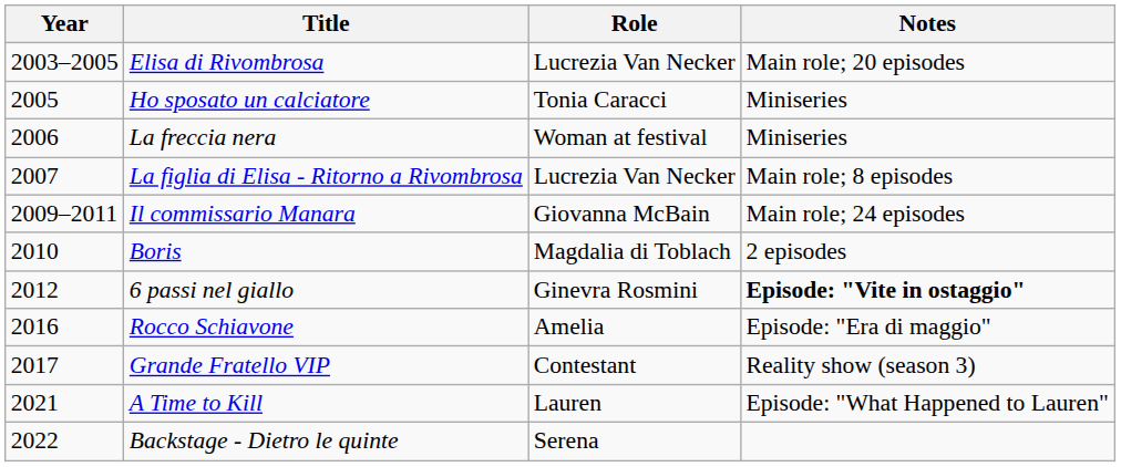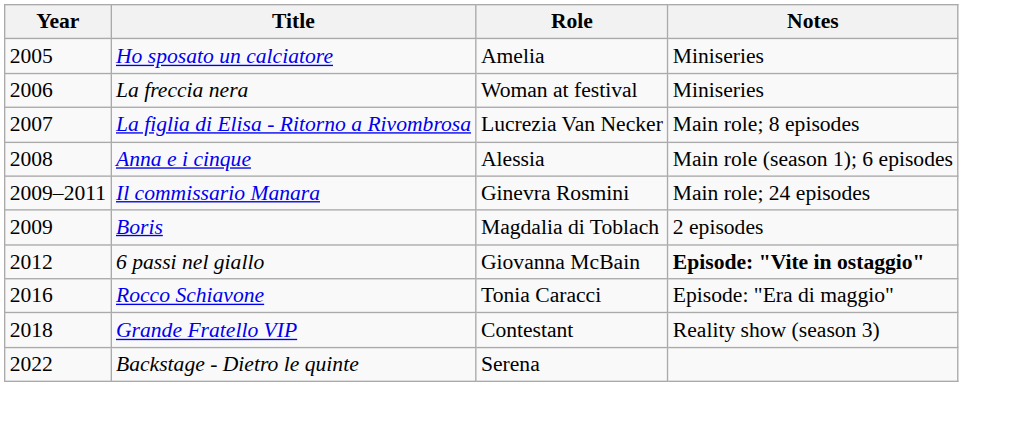 <table class="wikitable">
 <tr>
 <th>Year</th>
 <th>Title</th>
 <th>Role</th>
 <th>Notes</th>
 </tr>
 <tr>
-<td>2003–2005</td>
-<td><em><a href='#'>Elisa di Rivombrosa</a></em></td>
-<td>Lucrezia Van Necker</td>
-<td>Main role; 20 episodes</td>
-</tr>
-<tr>
 <td>2005</td>
 <td><em><a href='#'>Ho sposato un calciatore</a></em></td>
-<td>Tonia Caracci</td>
+<td>Amelia</td>
 <td>Miniseries</td>
 </tr>
 <tr>
 <td>2006</td>
 <td><em>La freccia nera</em></td>
 <td>Woman at festival</td>
 <td>Miniseries</td>
 </tr>
 <tr>
 <td>2007</td>
 <td><em><a href='#'>La figlia di Elisa - Ritorno a Rivombrosa</a></em></td>
 <td>Lucrezia Van Necker</td>
 <td>Main role; 8 episodes</td>
 </tr>
 <tr>
+<td>2008</td>
+<td><em><a href='#'>Anna e i cinque</a></em></td>
+<td>Alessia</td>
+<td>Main role (season 1); 6 episodes</td>
+</tr>
+<tr>
 <td>2009–2011</td>
 <td><em><a href='#'>Il commissario Manara</a></em></td>
-<td>Giovanna McBain</td>
+<td>Ginevra Rosmini</td>
 <td>Main role; 24 episodes</td>
 </tr>
 <tr>
-<td>2010</td>
+<td>2009</td>
 <td><em><a href='#'>Boris</a></em></td>
 <td>Magdalia di Toblach</td>
 <td>2 episodes</td>
 </tr>
 <tr>
 <td>2012</td>
 <td><em>6 passi nel giallo</em></td>
-<td>Ginevra Rosmini</td>
+<td>Giovanna McBain</td>
 <td><strong>Episode: "Vite in ostaggio"</strong></td>
 </tr>
 <tr>
 <td>2016</td>
 <td><em><a href='#'>Rocco Schiavone</a></em></td>
-<td>Amelia</td>
+<td>Tonia Caracci</td>
 <td>Episode: "Era di maggio"</td>
 </tr>
 <tr>
-<td>2017</td>
+<td>2018</td>
 <td><em><a href='#'>Grande Fratello VIP</a></em></td>
 <td>Contestant</td>
 <td>Reality show (season 3)</td>
-</tr>
-<tr>
-<td>2021</td>
-<td><em><a href='#'>A Time to Kill</a></em></td>
-<td>Lauren</td>
-<td>Episode: "What Happened to Lauren"</td>
 </tr>
 <tr>
 <td>2022</td>
 <td><em>Backstage - Dietro le quinte</em></td>
 <td>Serena</td>
 <td></td>
 </tr>
 </table>
